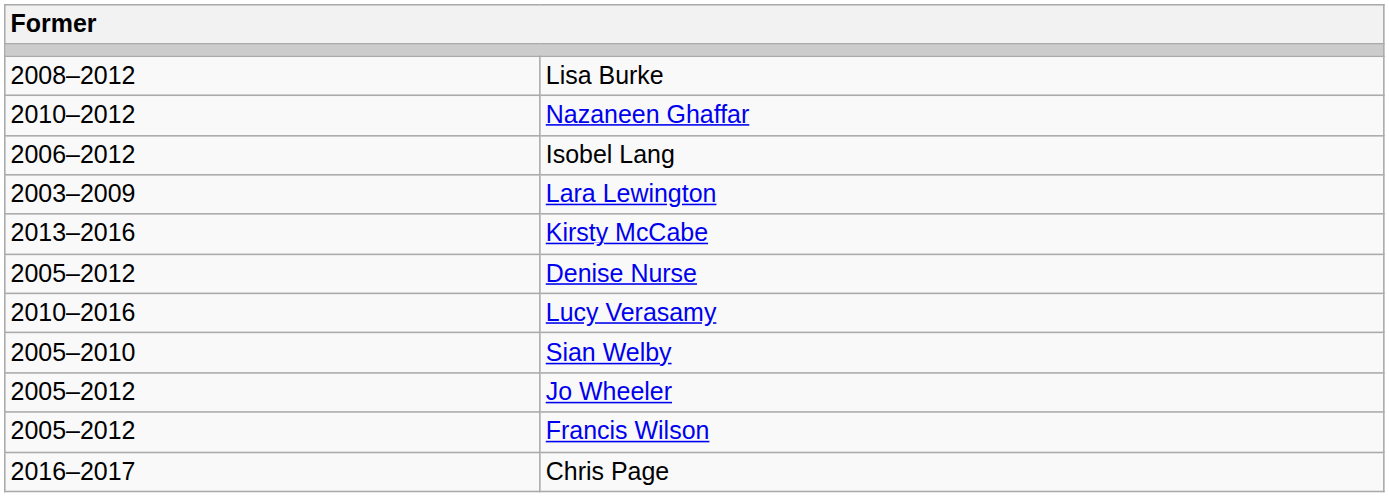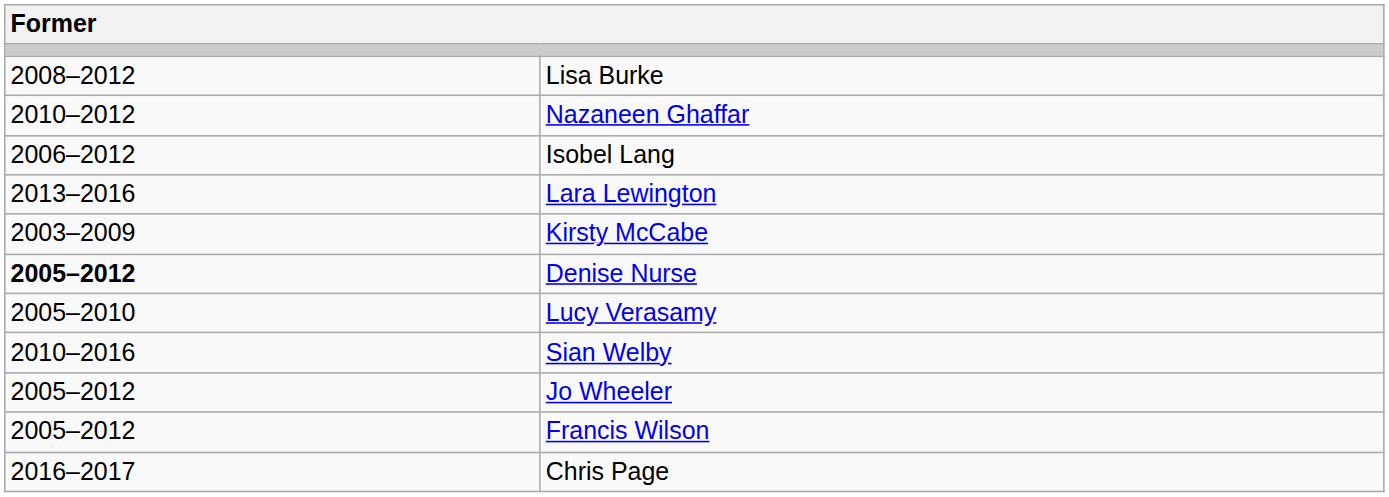 <table class="wikitable collapsible collapsed" style="width:70%;">
 <tr>
 <th colspan="3" style="text-align:left;">Former</th>
 </tr>
 <tr style="background:#ccc;">
 <td colspan="2"></td>
 </tr>
 <tr>
 <td>2008–2012</td>
 <td>Lisa Burke</td>
 </tr>
 <tr>
 <td>2010–2012</td>
 <td><a href='#'>Nazaneen Ghaffar</a></td>
 </tr>
 <tr>
 <td>2006–2012</td>
 <td>Isobel Lang</td>
 </tr>
 <tr>
-<td>2003–2009</td>
+<td>2013–2016</td>
 <td><a href='#'>Lara Lewington</a></td>
 </tr>
 <tr>
-<td>2013–2016</td>
+<td>2003–2009</td>
 <td><a href='#'>Kirsty McCabe</a></td>
 </tr>
 <tr>
-<td>2005–2012</td>
+<td><strong>2005–2012</strong></td>
 <td><a href='#'>Denise Nurse</a></td>
 </tr>
 <tr>
-<td>2010–2016</td>
+<td>2005–2010</td>
 <td><a href='#'>Lucy Verasamy</a></td>
 </tr>
 <tr>
-<td>2005–2010</td>
+<td>2010–2016</td>
 <td><a href='#'>Sian Welby</a></td>
 </tr>
 <tr>
 <td>2005–2012</td>
 <td><a href='#'>Jo Wheeler</a></td>
 </tr>
 <tr>
 <td>2005–2012</td>
 <td><a href='#'>Francis Wilson</a></td>
 </tr>
 <tr>
 <td>2016–2017</td>
 <td>Chris Page</td>
 </tr>
 </table>
